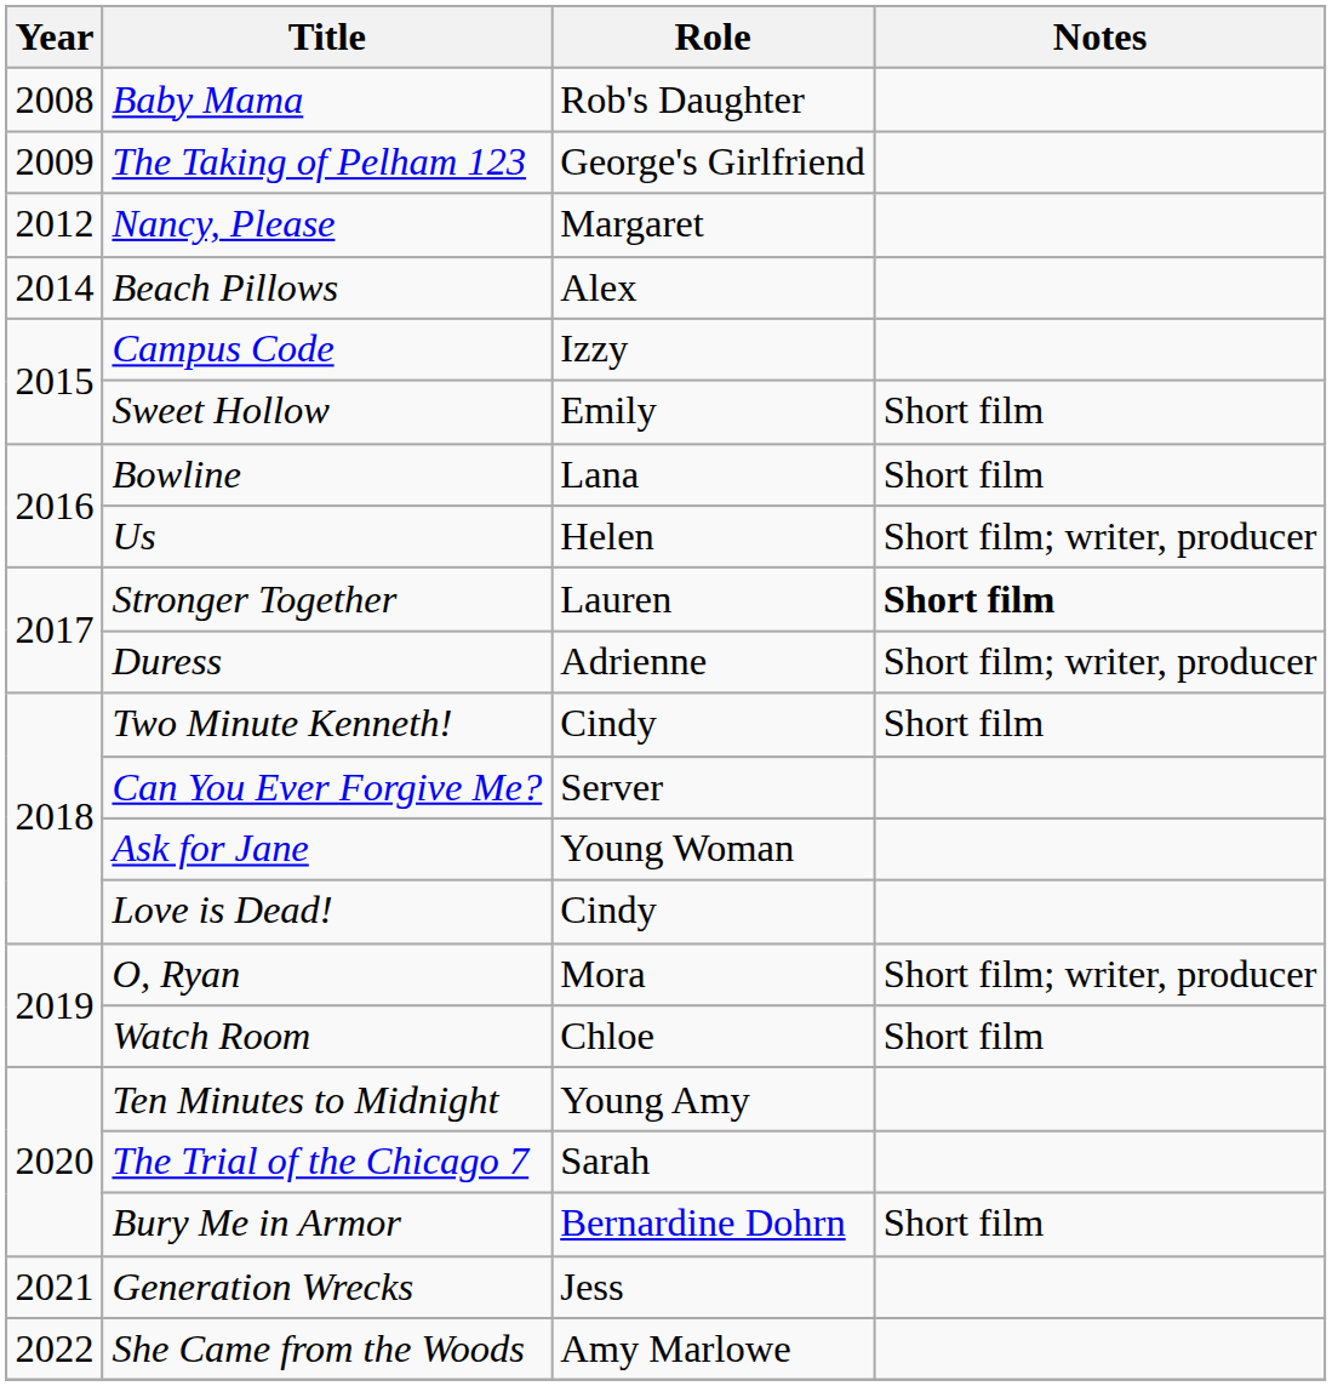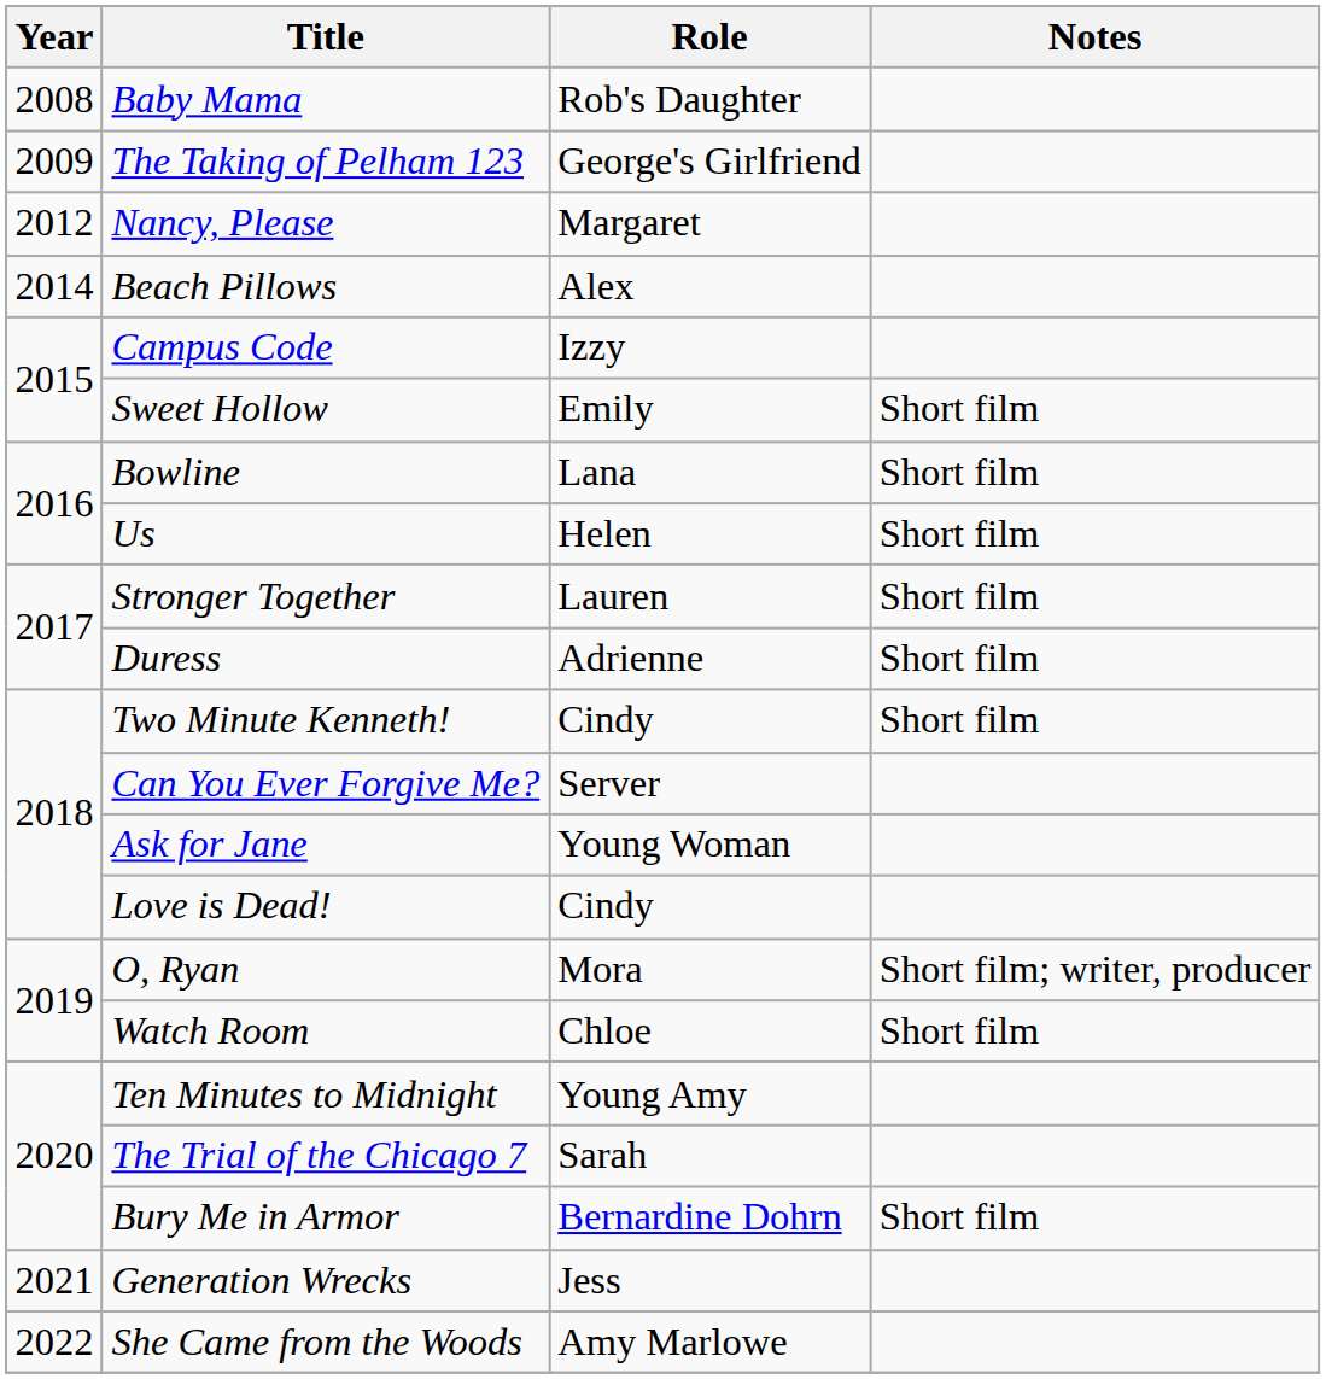 <table class="wikitable sortable">
 <tr>
 <th>Year</th>
 <th>Title</th>
 <th>Role</th>
 <th class="unsortable">Notes</th>
 </tr>
 <tr>
 <td>2008</td>
 <td><em><a href='#'>Baby Mama</a></em></td>
 <td>Rob's Daughter</td>
 <td></td>
 </tr>
 <tr>
 <td>2009</td>
 <td><em><a href='#'>The Taking of Pelham 123</a></em></td>
 <td>George's Girlfriend</td>
 <td></td>
 </tr>
 <tr>
 <td>2012</td>
 <td><em><a href='#'>Nancy, Please</a></em></td>
 <td>Margaret</td>
 <td></td>
 </tr>
 <tr>
 <td>2014</td>
 <td><em>Beach Pillows</em></td>
 <td>Alex</td>
 <td></td>
 </tr>
 <tr>
 <td rowspan="2">2015</td>
 <td><em><a href='#'>Campus Code</a></em></td>
 <td>Izzy</td>
 <td></td>
 </tr>
 <tr>
 <td><em>Sweet Hollow</em></td>
 <td>Emily</td>
 <td>Short film</td>
 </tr>
 <tr>
 <td rowspan="2">2016</td>
 <td><em>Bowline</em></td>
 <td>Lana</td>
 <td>Short film</td>
 </tr>
 <tr>
 <td><em>Us</em></td>
 <td>Helen</td>
-<td>Short film; writer, producer</td>
+<td>Short film</td>
 </tr>
 <tr>
 <td rowspan="2">2017</td>
 <td><em>Stronger Together</em></td>
 <td>Lauren</td>
-<td><strong>Short film</strong></td>
+<td>Short film</td>
 </tr>
 <tr>
 <td><em>Duress</em></td>
 <td>Adrienne</td>
-<td>Short film; writer, producer</td>
+<td>Short film</td>
 </tr>
 <tr>
 <td rowspan="4">2018</td>
 <td><em>Two Minute Kenneth!</em></td>
 <td>Cindy</td>
 <td>Short film</td>
 </tr>
 <tr>
 <td><em><a href='#'>Can You Ever Forgive Me?</a></em></td>
 <td>Server</td>
 <td></td>
 </tr>
 <tr>
 <td><em><a href='#'>Ask for Jane</a></em></td>
 <td>Young Woman</td>
 <td></td>
 </tr>
 <tr>
 <td><em>Love is Dead!</em></td>
 <td>Cindy</td>
 <td></td>
 </tr>
 <tr>
 <td rowspan="2">2019</td>
 <td><em>O, Ryan</em></td>
 <td>Mora</td>
 <td>Short film; writer, producer</td>
 </tr>
 <tr>
 <td><em>Watch Room</em></td>
 <td>Chloe</td>
 <td>Short film</td>
 </tr>
 <tr>
 <td rowspan="3">2020</td>
 <td><em>Ten Minutes to Midnight</em></td>
 <td>Young Amy</td>
 <td></td>
 </tr>
 <tr>
 <td><em><a href='#'>The Trial of the Chicago 7</a></em></td>
 <td>Sarah</td>
 <td></td>
 </tr>
 <tr>
 <td><em>Bury Me in Armor</em></td>
 <td><a href='#'>Bernardine Dohrn</a></td>
 <td>Short film</td>
 </tr>
 <tr>
 <td>2021</td>
 <td><em>Generation Wrecks</em></td>
 <td>Jess</td>
 <td></td>
 </tr>
 <tr>
 <td>2022</td>
 <td><em>She Came from the Woods</em></td>
 <td>Amy Marlowe</td>
 <td></td>
 </tr>
 <tr>
 </tr>
 </table>
